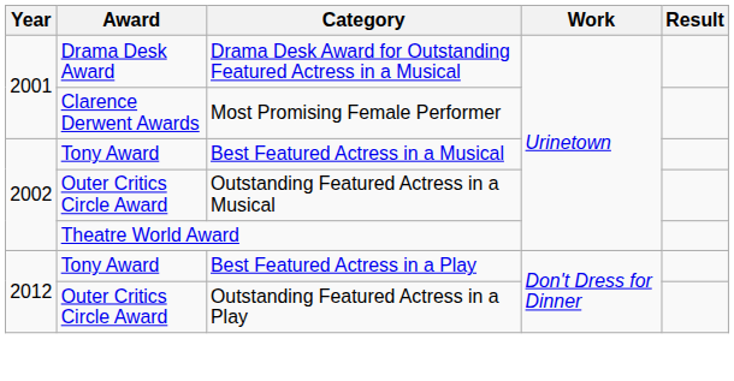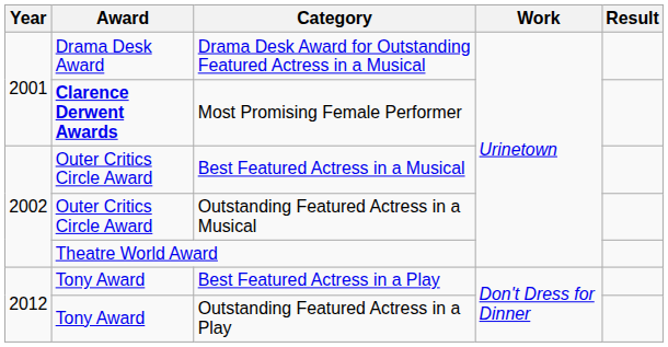 <table class="wikitable">
 <tr>
 <th>Year</th>
 <th>Award</th>
 <th>Category</th>
 <th>Work</th>
 <th>Result</th>
 </tr>
 <tr>
 <td rowspan="2">2001</td>
 <td><a href='#'>Drama Desk Award</a></td>
 <td><a href='#'>Drama Desk Award for Outstanding Featured Actress in a Musical</a></td>
 <td rowspan="5"><em><a href='#'>Urinetown</a></em></td>
 <td></td>
 </tr>
 <tr>
-<td><a href='#'>Clarence Derwent Awards</a></td>
+<td><strong><a href='#'>Clarence Derwent Awards</a></strong></td>
 <td>Most Promising Female Performer</td>
 <td></td>
 </tr>
 <tr>
 <td rowspan="3">2002</td>
-<td><a href='#'>Tony Award</a></td>
+<td><a href='#'>Outer Critics Circle Award</a></td>
 <td><a href='#'>Best Featured Actress in a Musical</a></td>
 <td></td>
 </tr>
 <tr>
 <td><a href='#'>Outer Critics Circle Award</a></td>
 <td>Outstanding Featured Actress in a Musical</td>
 <td></td>
 </tr>
 <tr>
 <td colspan="2"><a href='#'>Theatre World Award</a></td>
 <td></td>
 </tr>
 <tr>
 <td rowspan="2">2012</td>
 <td><a href='#'>Tony Award</a></td>
 <td><a href='#'>Best Featured Actress in a Play</a></td>
 <td rowspan="2"><em><a href='#'>Don't Dress for Dinner</a></em></td>
 <td></td>
 </tr>
 <tr>
-<td><a href='#'>Outer Critics Circle Award</a></td>
+<td><a href='#'>Tony Award</a></td>
 <td>Outstanding Featured Actress in a Play</td>
 <td></td>
 </tr>
 </table>
